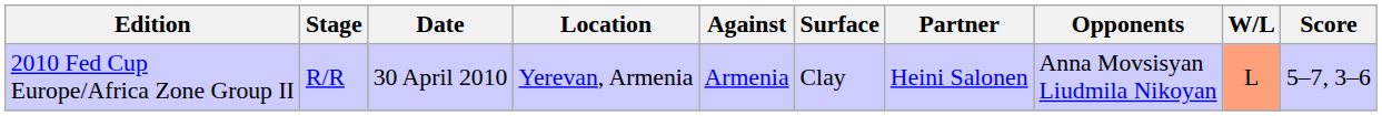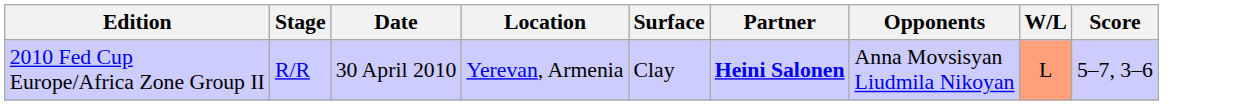 <table class=wikitable style=font-size:97%>
 <tr>
 <th>Edition</th>
 <th>Stage</th>
 <th>Date</th>
 <th>Location</th>
-<th>Against</th>
 <th>Surface</th>
 <th>Partner</th>
 <th>Opponents</th>
 <th>W/L</th>
 <th>Score</th>
 </tr>
 <tr style="background:#ccf;">
 <td><a href='#'>2010 Fed Cup</a> <br> Europe/Africa Zone Group II</td>
 <td><a href='#'>R/R</a></td>
 <td>30 April 2010</td>
 <td><a href='#'>Yerevan</a>, Armenia</td>
-<td> <a href='#'>Armenia</a></td>
 <td>Clay</td>
-<td> <a href='#'>Heini Salonen</a></td>
+<td><strong> <a href='#'>Heini Salonen</a></strong></td>
 <td> Anna Movsisyan <br>  <a href='#'>Liudmila Nikoyan</a></td>
 <td style="text-align:center; background:#ffa07a;">L</td>
 <td>5–7, 3–6</td>
 </tr>
 </table>
